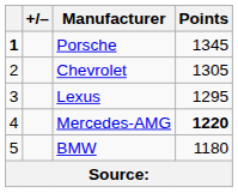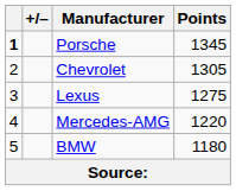 <table class="wikitable" style="font-size: 95%;">
 <tr>
 <th scope="col"></th>
 <th scope="col">+/–</th>
 <th scope="col">Manufacturer</th>
 <th scope="col">Points</th>
 </tr>
 <tr>
 <td align=center><strong>1</strong></td>
 <td align="left"></td>
 <td> <a href='#'>Porsche</a></td>
 <td align=right>1345</td>
 </tr>
 <tr>
 <td align=center>2</td>
 <td align="left"></td>
 <td> <a href='#'>Chevrolet</a></td>
 <td align=right>1305</td>
 </tr>
 <tr>
 <td align=center>3</td>
 <td align="left"></td>
 <td> <a href='#'>Lexus</a></td>
-<td align=right>1295</td>
+<td align=right>1275</td>
 </tr>
 <tr>
 <td align=center>4</td>
 <td align="left"></td>
 <td> <a href='#'>Mercedes-AMG</a></td>
-<td align=right><strong>1220</strong></td>
+<td align=right>1220</td>
 </tr>
 <tr>
 <td align=center>5</td>
 <td align="left"></td>
 <td> <a href='#'>BMW</a></td>
 <td align=right>1180</td>
 </tr>
 <tr>
 <th colspan=5>Source:</th>
 </tr>
 </table>
